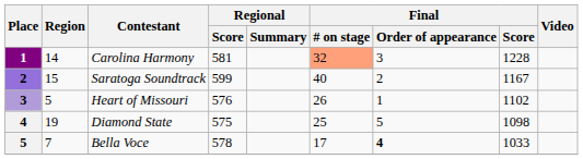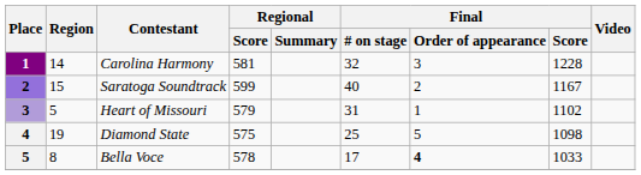 <table class="wikitable sortable">
 <tr>
 <th scope="col" rowspan="2">Place</th>
 <th scope="col" rowspan="2">Region</th>
 <th scope="col" rowspan="2">Contestant</th>
 <th colspan="2" scope="col">Regional</th>
 <th colspan="3">Final</th>
 <th rowspan="2" scope="col" class="unsortable">Video</th>
 </tr>
 <tr>
 <th scope="col">Score</th>
 <th scope="col" class="unsortable">Summary</th>
 <th># on stage</th>
 <th scope="col">Order of appearance</th>
 <th scope="col">Score</th>
 </tr>
 <tr>
 <th scope="row" style="background: #800080; color:#fff;">1</th>
 <td>14</td>
 <td><em>Carolina Harmony</em></td>
 <td>581</td>
 <td></td>
-<td style="background: lightsalmon;">32</td>
+<td>32</td>
 <td>3</td>
 <td>1228</td>
 <td></td>
 </tr>
 <tr>
 <th style="background: #9370DB;">2</th>
 <td>15</td>
 <td><em>Saratoga Soundtrack</em></td>
 <td>599</td>
 <td></td>
 <td>40</td>
 <td>2</td>
 <td>1167</td>
 <td></td>
 </tr>
 <tr>
 <th style="background: #B19CD9;">3</th>
 <td>5</td>
 <td><em>Heart of Missouri</em></td>
-<td>576</td>
+<td>579</td>
 <td></td>
-<td>26</td>
+<td>31</td>
 <td>1</td>
 <td>1102</td>
 <td></td>
 </tr>
 <tr>
 <th>4</th>
 <td>19</td>
 <td><em>Diamond State</em></td>
 <td>575</td>
 <td></td>
 <td>25</td>
 <td>5</td>
 <td>1098</td>
 <td></td>
 </tr>
 <tr>
 <th>5</th>
-<td>7</td>
+<td>8</td>
 <td><em>Bella Voce</em></td>
 <td>578</td>
 <td></td>
 <td>17</td>
 <td><strong>4</strong></td>
 <td>1033</td>
 <td></td>
 </tr>
 <tr>
 </tr>
 </table>
